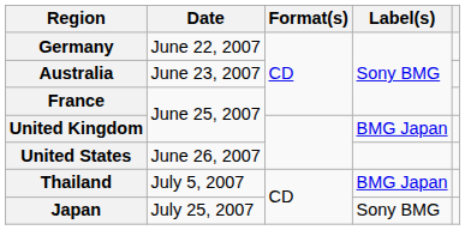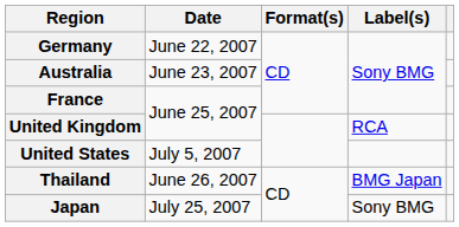 <table class="wikitable plainrowheaders">
 <tr>
 <th>Region</th>
 <th>Date</th>
 <th>Format(s)</th>
 <th>Label(s)</th>
 <th></th>
 </tr>
 <tr>
 <th scope="row">Germany</th>
 <td>June 22, 2007</td>
 <td rowspan="3"><a href='#'>CD</a></td>
 <td rowspan="3"><a href='#'>Sony BMG</a></td>
 <td></td>
 </tr>
 <tr>
 <th scope="row">Australia</th>
 <td>June 23, 2007</td>
 <td></td>
 </tr>
 <tr>
 <th scope="row">France</th>
 <td rowspan="2">June 25, 2007</td>
 <td></td>
 </tr>
 <tr>
 <th scope="row">United Kingdom</th>
 <td rowspan="2"></td>
-<td><a href='#'>BMG Japan</a></td>
+<td><a href='#'>RCA</a></td>
 <td></td>
 </tr>
 <tr>
 <th scope="row">United States</th>
-<td>June 26, 2007</td>
+<td>July 5, 2007</td>
 <td></td>
 <td></td>
 </tr>
 <tr>
 <th scope="row">Thailand</th>
-<td>July 5, 2007</td>
+<td>June 26, 2007</td>
 <td rowspan="2">CD</td>
 <td><a href='#'>BMG Japan</a></td>
 <td></td>
 </tr>
 <tr>
 <th scope="row">Japan</th>
 <td>July 25, 2007</td>
 <td>Sony BMG</td>
 <td></td>
 </tr>
 </table>
